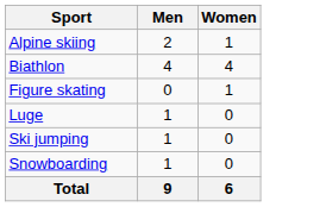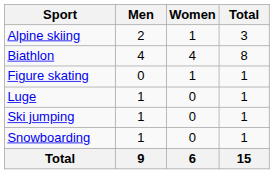 <table class="wikitable sortable" style="text-align:center;">
 <tr>
 <th width=130>Sport</th>
 <th width=55>Men</th>
 <th width=55>Women</th>
+<th width=55>Total</th>
 </tr>
 <tr>
 <td align=left><a href='#'>Alpine skiing</a></td>
 <td>2</td>
 <td>1</td>
+<td>3</td>
 </tr>
 <tr>
 <td align=left><a href='#'>Biathlon</a></td>
 <td>4</td>
 <td>4</td>
+<td>8</td>
 </tr>
 <tr>
 <td align=left><a href='#'>Figure skating</a></td>
 <td>0</td>
+<td>1</td>
 <td>1</td>
 </tr>
 <tr>
 <td align=left><a href='#'>Luge</a></td>
 <td>1</td>
 <td>0</td>
+<td>1</td>
 </tr>
 <tr>
 <td align=left><a href='#'>Ski jumping</a></td>
 <td>1</td>
 <td>0</td>
+<td>1</td>
 </tr>
 <tr>
 <td align=left><a href='#'>Snowboarding</a></td>
 <td>1</td>
 <td>0</td>
+<td>1</td>
 </tr>
 <tr>
 <th>Total</th>
 <th>9</th>
 <th>6</th>
+<th>15</th>
 </tr>
 </table>
